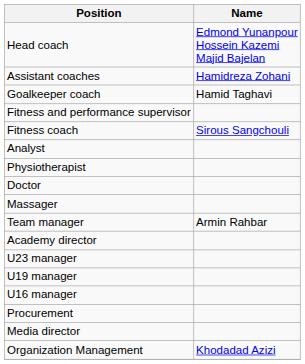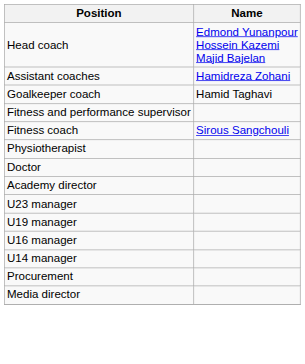 <table class="wikitable">
 <tr>
 <th>Position</th>
 <th>Name</th>
 </tr>
 <tr>
 <td>Head coach</td>
 <td> <a href='#'>Edmond Yunanpour</a> <br>  <a href='#'>Hossein Kazemi</a> <br>  <a href='#'>Majid Bajelan</a></td>
 </tr>
 <tr>
 <td>Assistant coaches</td>
 <td> <a href='#'>Hamidreza Zohani</a></td>
 </tr>
 <tr>
 <td>Goalkeeper coach</td>
 <td> Hamid Taghavi</td>
 </tr>
 <tr>
 <td>Fitness and performance supervisor</td>
 <td></td>
 </tr>
 <tr>
 <td>Fitness coach</td>
 <td> <a href='#'>Sirous Sangchouli</a></td>
 </tr>
 <tr>
-<td>Analyst</td>
-<td></td>
-</tr>
-<tr>
 <td>Physiotherapist</td>
 <td></td>
 </tr>
 <tr>
 <td>Doctor</td>
 <td></td>
-</tr>
-<tr>
-<td>Massager</td>
-<td></td>
-</tr>
-<tr>
-<td>Team manager</td>
-<td> Armin Rahbar</td>
 </tr>
 <tr>
 <td>Academy director</td>
 <td></td>
 </tr>
 <tr>
 <td>U23 manager</td>
 <td></td>
 </tr>
 <tr>
 <td>U19 manager</td>
 <td></td>
 </tr>
 <tr>
 <td>U16 manager</td>
 <td></td>
 </tr>
 <tr>
+<td>U14 manager</td>
+<td></td>
+</tr>
+<tr>
 <td>Procurement</td>
 <td></td>
 </tr>
 <tr>
 <td>Media director</td>
 <td></td>
 </tr>
 <tr>
-<td>Organization Management</td>
-<td> <a href='#'>Khodadad Azizi</a></td>
-</tr>
-<tr>
 </tr>
 </table>
